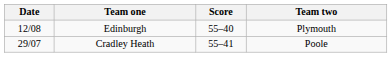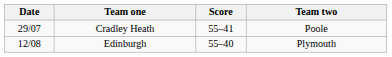 <table class="wikitable" style="text-align: center">
 <tr>
 <th width=80>Date</th>
 <th width=250>Team one</th>
 <th width=80>Score</th>
 <th width=250>Team two</th>
 </tr>
 <tr>
+<td>29/07</td>
+<td>Cradley Heath</td>
+<td>55–41</td>
+<td>Poole</td>
+</tr>
+<tr>
 <td>12/08</td>
 <td>Edinburgh</td>
 <td>55–40</td>
 <td>Plymouth</td>
 </tr>
-<tr>
-<td>29/07</td>
-<td>Cradley Heath</td>
-<td>55–41</td>
-<td>Poole</td>
-</tr>
 </table>
